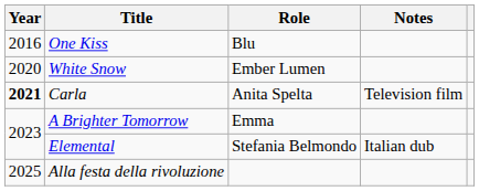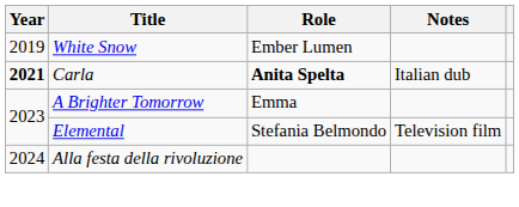 <table class="wikitable sortable">
 <tr>
 <th>Year</th>
 <th>Title</th>
 <th>Role</th>
 <th class="unsortable">Notes</th>
 <th class="unsortable"></th>
 </tr>
 <tr>
-<td>2016</td>
-<td><em><a href='#'>One Kiss</a></em></td>
-<td>Blu</td>
-<td></td>
-<td></td>
-</tr>
-<tr>
-<td>2020</td>
+<td>2019</td>
 <td><em><a href='#'>White Snow</a></em></td>
 <td>Ember Lumen</td>
 <td></td>
 <td></td>
 </tr>
 <tr>
 <td><strong>2021</strong></td>
 <td><em>Carla</em></td>
-<td>Anita Spelta</td>
-<td>Television film</td>
+<td><strong>Anita Spelta</strong></td>
+<td>Italian dub</td>
 <td></td>
 </tr>
 <tr>
 <td rowspan="2">2023</td>
 <td><em><a href='#'>A Brighter Tomorrow</a></em></td>
 <td>Emma</td>
 <td></td>
 <td></td>
 </tr>
 <tr>
 <td><em><a href='#'>Elemental</a></em></td>
 <td>Stefania Belmondo</td>
-<td>Italian dub</td>
+<td>Television film</td>
 <td></td>
 </tr>
 <tr>
-<td>2025</td>
+<td>2024</td>
 <td><em>Alla festa della rivoluzione</em></td>
 <td></td>
 <td></td>
 <td></td>
 </tr>
 </table>
